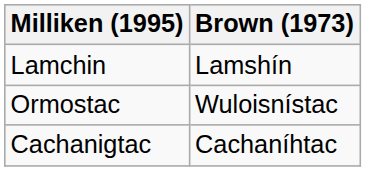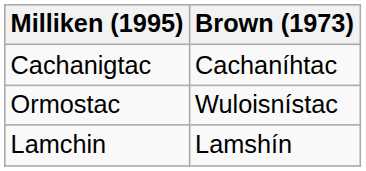 <table class="wikitable" style="text-align:left">
 <tr>
 <th>Milliken (1995)</th>
 <th>Brown (1973)</th>
 </tr>
 <tr>
-<td>Lamchin</td>
-<td>Lamshín</td>
+<td>Cachanigtac</td>
+<td>Cachaníhtac</td>
 </tr>
 <tr>
 <td>Ormostac</td>
 <td>Wuloisnístac</td>
 </tr>
 <tr>
-<td>Cachanigtac</td>
-<td>Cachaníhtac</td>
+<td>Lamchin</td>
+<td>Lamshín</td>
 </tr>
 </table>
